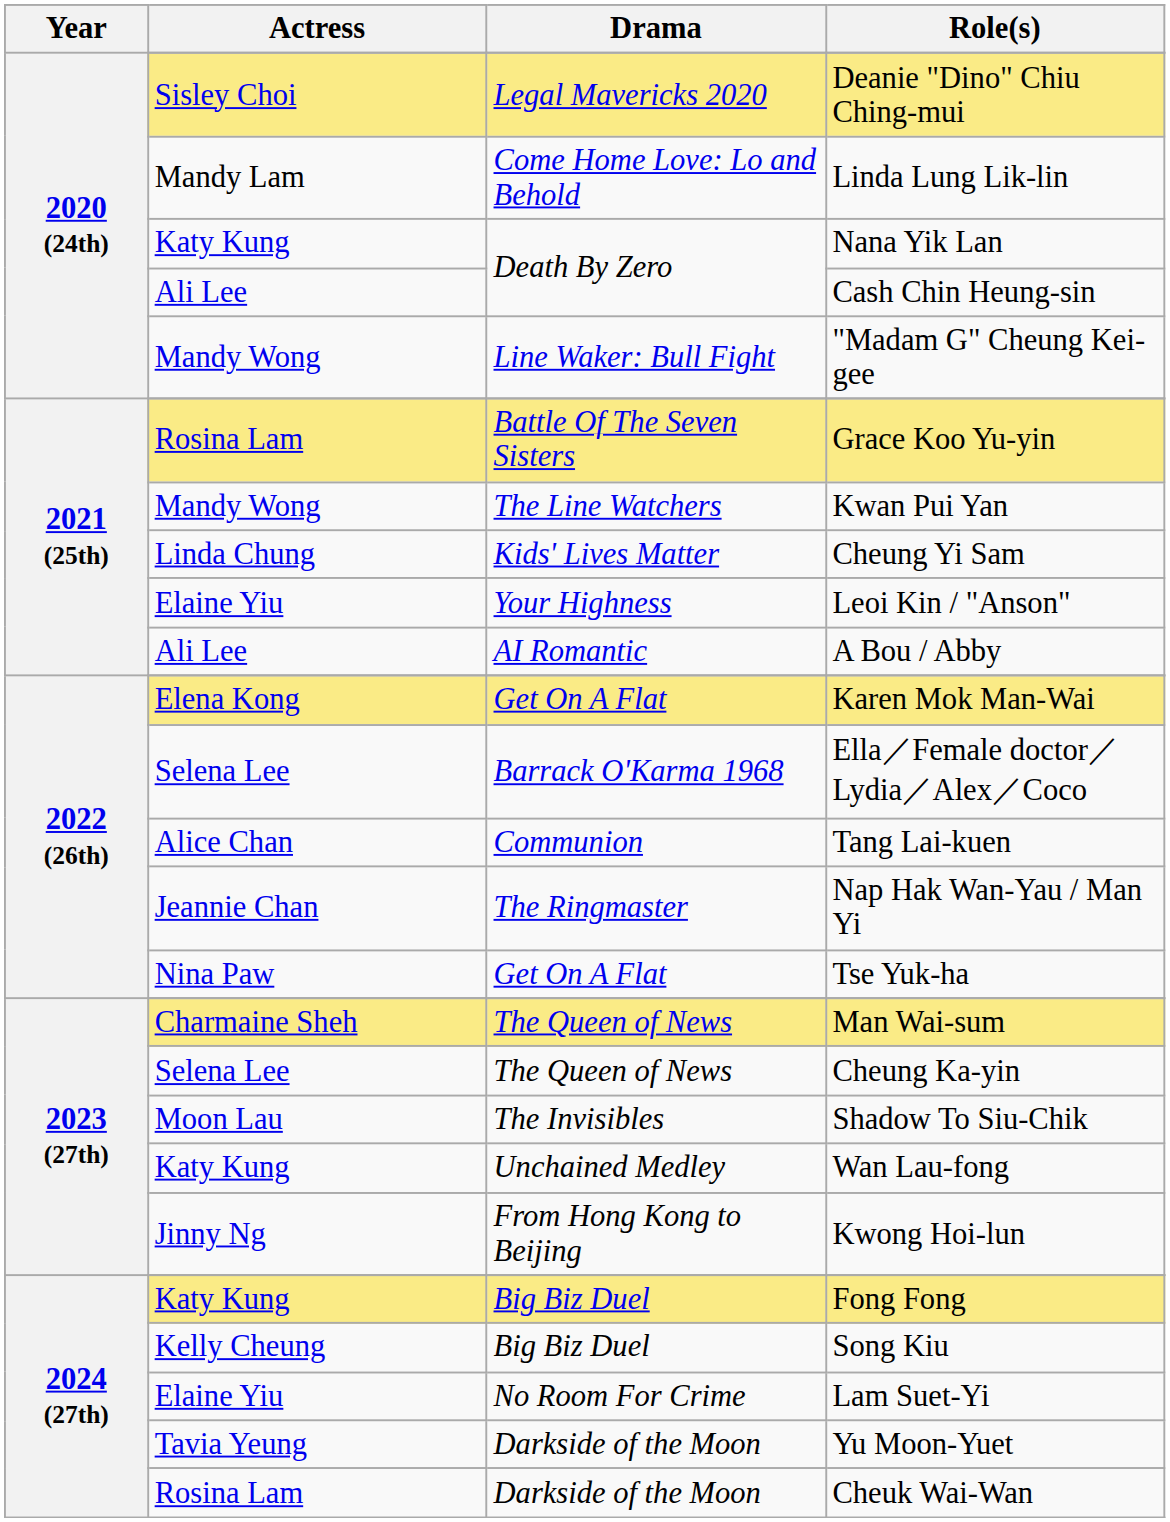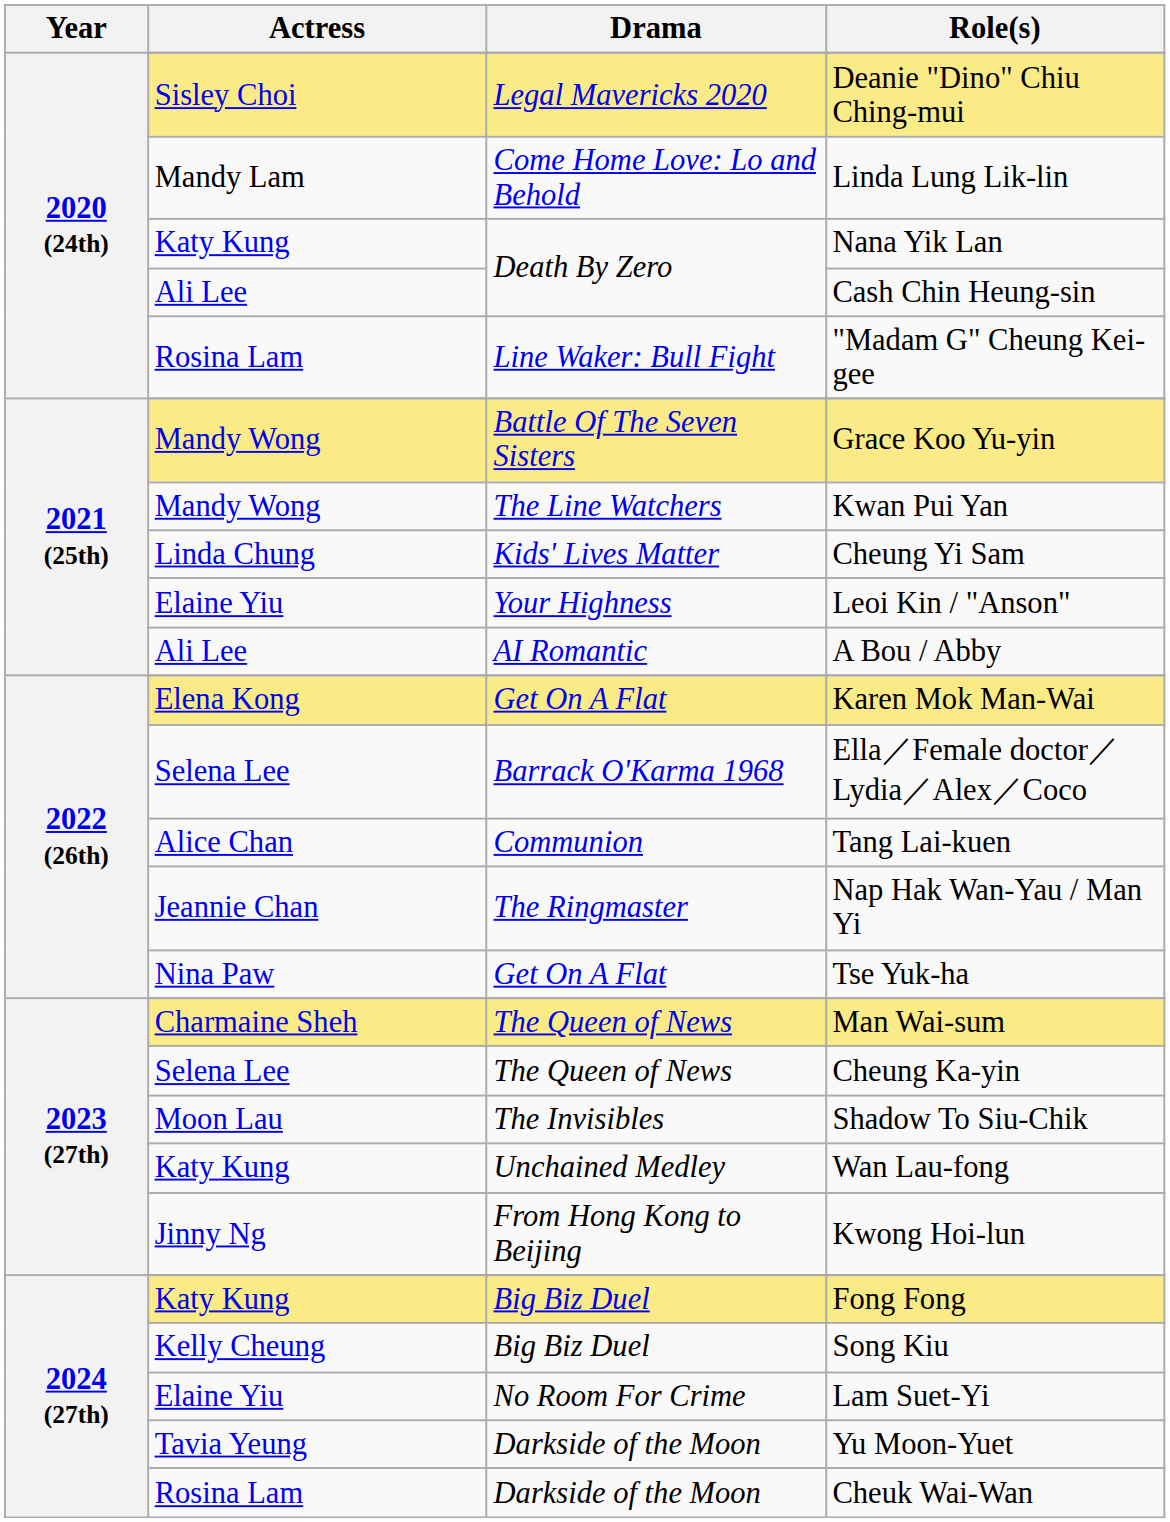 <table class="wikitable">
 <tr>
 <th width="8%">Year</th>
 <th width="19%">Actress</th>
 <th width="19%">Drama</th>
 <th width="19%">Role(s)</th>
 </tr>
 <tr>
 <th scope="row" rowspan=6 style="text-align:center"><strong><a href='#'>2020</a></strong><br><small>(24th)</small></th>
 </tr>
 <tr style="background:#FAEB86">
 <td><a href='#'>Sisley Choi</a> </td>
 <td><em><a href='#'>Legal Mavericks 2020</a></em></td>
 <td>Deanie "Dino" Chiu Ching-mui</td>
 </tr>
 <tr>
 <td>Mandy Lam</td>
 <td><em><a href='#'>Come Home Love: Lo and Behold</a></em></td>
 <td>Linda Lung Lik-lin</td>
 </tr>
 <tr>
 <td><a href='#'>Katy Kung</a></td>
 <td rowspan=2><em>Death By Zero</em></td>
 <td>Nana Yik Lan</td>
 </tr>
 <tr>
 <td><a href='#'>Ali Lee</a></td>
 <td>Cash Chin Heung-sin</td>
 </tr>
 <tr>
-<td><a href='#'>Mandy Wong</a></td>
+<td><a href='#'>Rosina Lam</a> </td>
 <td><em><a href='#'>Line Waker: Bull Fight</a></em></td>
 <td>"Madam G" Cheung Kei-gee</td>
 </tr>
 <tr>
 <th scope="row" rowspan=6 style="text-align:center"><strong><a href='#'>2021</a></strong><br><small>(25th)</small></th>
 </tr>
 <tr style="background:#FAEB86">
-<td><a href='#'>Rosina Lam</a> </td>
+<td><a href='#'>Mandy Wong</a></td>
 <td><em><a href='#'>Battle Of The Seven Sisters</a></em></td>
 <td>Grace Koo Yu-yin</td>
 </tr>
 <tr>
 <td><a href='#'>Mandy Wong</a></td>
 <td><em><a href='#'>The Line Watchers</a></em></td>
 <td>Kwan Pui Yan</td>
 </tr>
 <tr>
 <td><a href='#'>Linda Chung</a></td>
 <td><em><a href='#'>Kids' Lives Matter</a></em></td>
 <td>Cheung Yi Sam</td>
 </tr>
 <tr>
 <td><a href='#'>Elaine Yiu</a></td>
 <td><em><a href='#'>Your Highness</a></em></td>
 <td>Leoi Kin / "Anson"</td>
 </tr>
 <tr>
 <td><a href='#'>Ali Lee</a></td>
 <td><em><a href='#'>AI Romantic</a></em></td>
 <td>A Bou / Abby</td>
 </tr>
 <tr>
 <th scope="row" rowspan=6 style="text-align:center"><strong><a href='#'>2022</a></strong><br><small>(26th)</small></th>
 </tr>
 <tr style="background:#FAEB86">
 <td><a href='#'>Elena Kong</a> </td>
 <td><em><a href='#'>Get On A Flat</a></em></td>
 <td>Karen Mok Man-Wai</td>
 </tr>
 <tr>
 <td><a href='#'>Selena Lee</a></td>
 <td><em><a href='#'>Barrack O'Karma 1968</a></em></td>
 <td>Ella／Female doctor／Lydia／Alex／Coco</td>
 </tr>
 <tr>
 <td><a href='#'>Alice Chan</a></td>
 <td><em><a href='#'>Communion</a></em></td>
 <td>Tang Lai-kuen</td>
 </tr>
 <tr>
 <td><a href='#'>Jeannie Chan</a></td>
 <td><em><a href='#'>The Ringmaster</a></em></td>
 <td>Nap Hak Wan-Yau / Man Yi</td>
 </tr>
 <tr>
 <td><a href='#'>Nina Paw</a></td>
 <td><em><a href='#'>Get On A Flat</a></em></td>
 <td>Tse Yuk-ha</td>
 </tr>
 <tr>
 <th scope="row" rowspan=6 style="text-align:center"><strong><a href='#'>2023</a></strong><br><small>(27th)</small></th>
 </tr>
 <tr style="background:#FAEB86">
 <td><a href='#'>Charmaine Sheh</a> </td>
 <td><em><a href='#'>The Queen of News</a></em></td>
 <td>Man Wai-sum</td>
 </tr>
 <tr>
 <td><a href='#'>Selena Lee</a></td>
 <td><em>The Queen of News</em></td>
 <td>Cheung Ka-yin</td>
 </tr>
 <tr>
 <td><a href='#'>Moon Lau</a></td>
 <td><em>The Invisibles</em></td>
 <td>Shadow To Siu-Chik</td>
 </tr>
 <tr>
 <td><a href='#'>Katy Kung</a></td>
 <td><em>Unchained Medley</em></td>
 <td>Wan Lau-fong</td>
 </tr>
 <tr>
 <td><a href='#'>Jinny Ng</a></td>
 <td><em>From Hong Kong to Beijing</em></td>
 <td>Kwong Hoi-lun</td>
 </tr>
 <tr>
 <th scope="row" rowspan=6 style="text-align:center"><strong><a href='#'>2024</a></strong><br><small>(27th)</small></th>
 </tr>
 <tr style="background:#FAEB86">
 <td><a href='#'>Katy Kung</a> </td>
 <td><em><a href='#'>Big Biz Duel</a></em></td>
 <td>Fong Fong</td>
 </tr>
 <tr>
 <td><a href='#'>Kelly Cheung</a></td>
 <td><em>Big Biz Duel</em></td>
 <td>Song Kiu</td>
 </tr>
 <tr>
 <td><a href='#'>Elaine Yiu</a></td>
 <td><em>No Room For Crime</em></td>
 <td>Lam Suet-Yi</td>
 </tr>
 <tr>
 <td><a href='#'>Tavia Yeung</a></td>
 <td><em>Darkside of the Moon</em></td>
 <td>Yu Moon-Yuet</td>
 </tr>
 <tr>
 <td><a href='#'>Rosina Lam</a></td>
 <td><em>Darkside of the Moon</em></td>
 <td>Cheuk Wai-Wan</td>
 </tr>
 <tr>
 </tr>
 </table>
